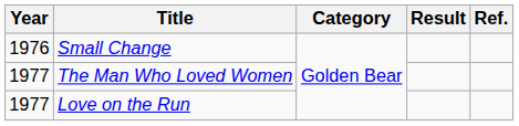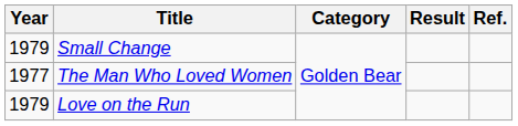 <table class="wikitable">
 <tr>
 <th>Year</th>
 <th>Title</th>
 <th>Category</th>
 <th>Result</th>
 <th>Ref.</th>
 </tr>
 <tr>
-<td>1976</td>
+<td>1979</td>
 <td><em><a href='#'>Small Change</a></em></td>
 <td rowspan=3><a href='#'>Golden Bear</a></td>
 <td></td>
 <td></td>
 </tr>
 <tr>
 <td>1977</td>
 <td><em><a href='#'>The Man Who Loved Women</a></em></td>
 <td></td>
 <td></td>
 </tr>
 <tr>
-<td>1977</td>
+<td>1979</td>
 <td><em><a href='#'>Love on the Run</a></em></td>
 <td></td>
 <td></td>
 </tr>
 </table>
